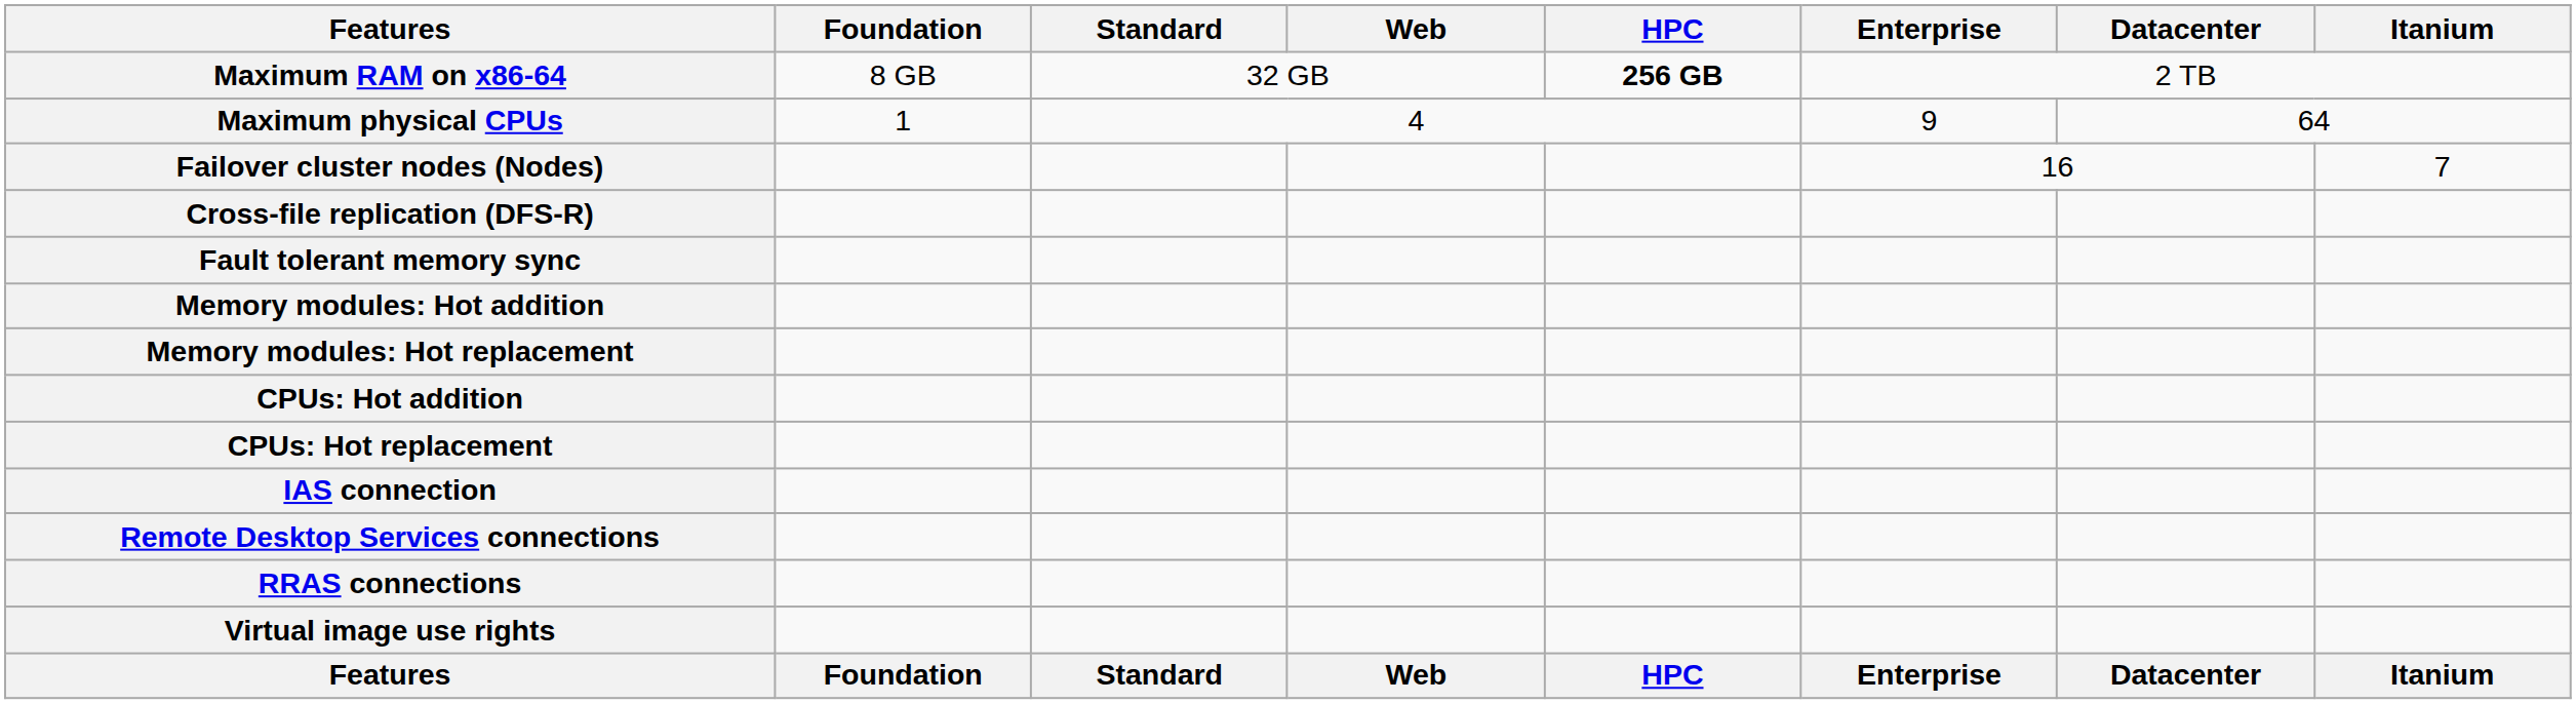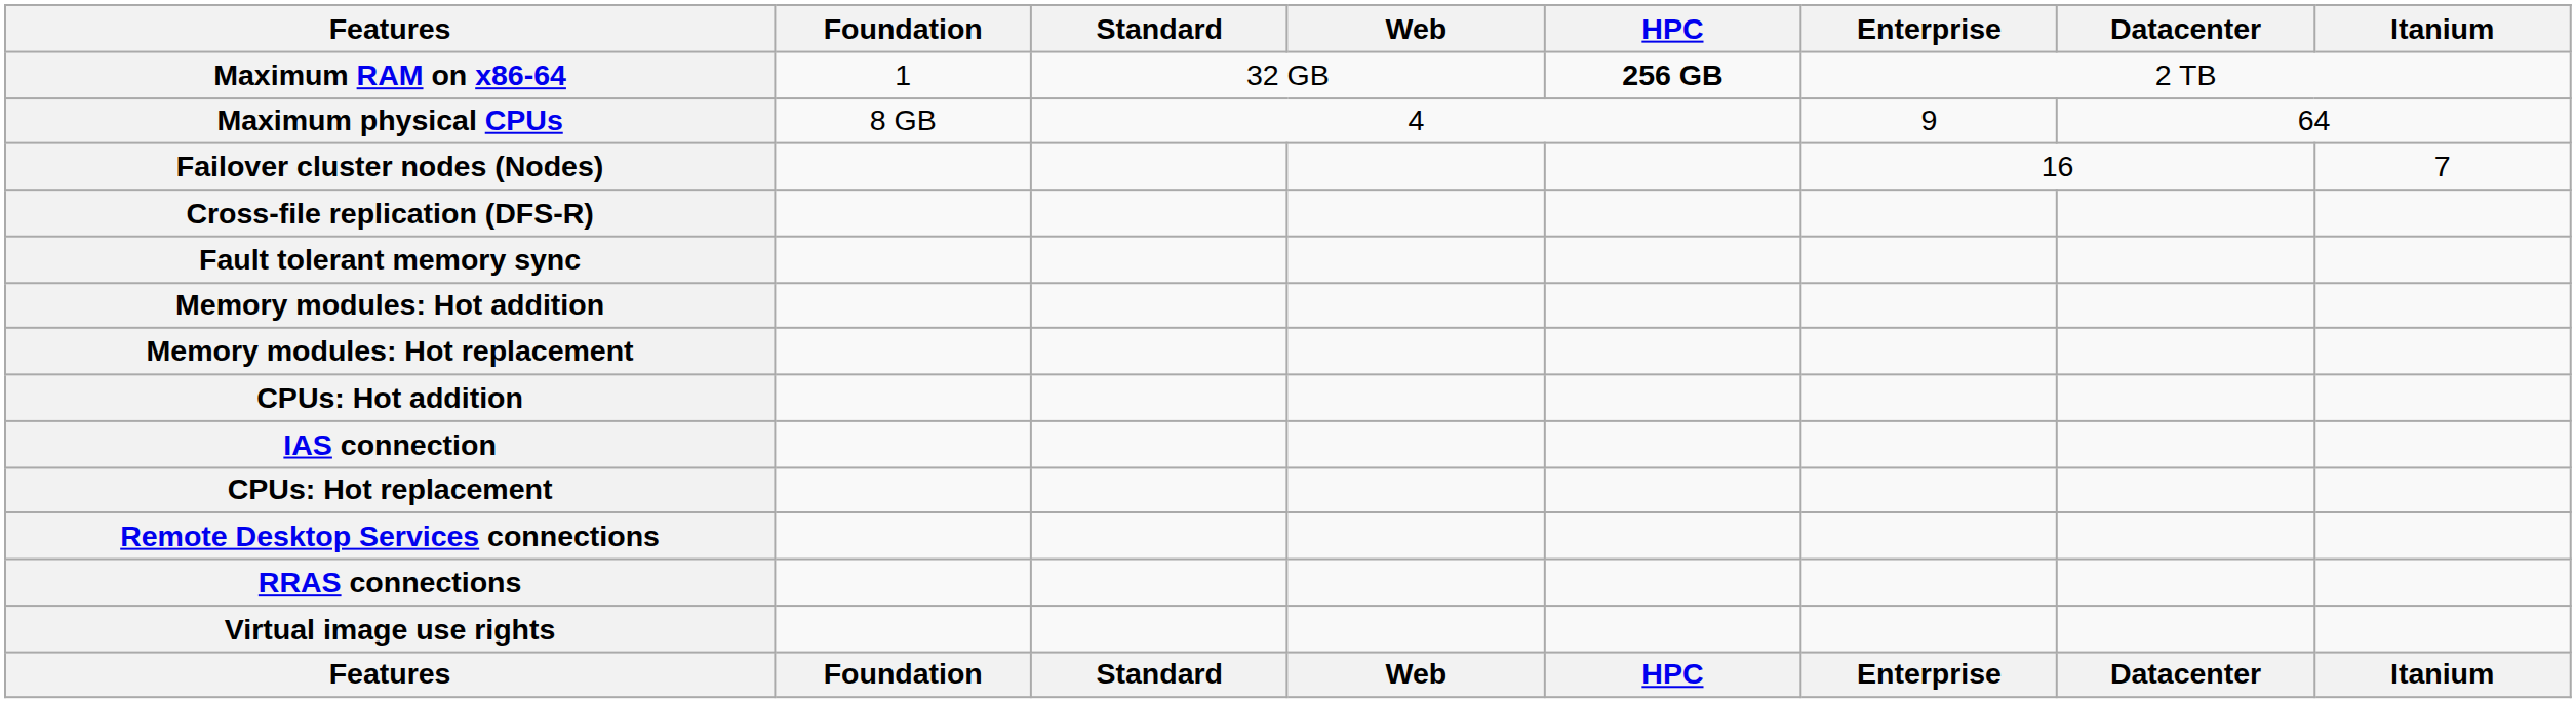 <table class="wikitable plainrowheaders" style="font-size: 90%; width:100%; text-align: center">
 <tr>
 <th scope="col" width=30%>Features</th>
 <th scope="col" width=10%>Foundation</th>
 <th scope="col" width=10%>Standard</th>
 <th scope="col" width=10%>Web</th>
 <th scope="col" width=10%><a href='#'>HPC</a></th>
 <th scope="col" width=10%>Enterprise</th>
 <th scope="col" width=10%>Datacenter</th>
 <th scope="col" width=10%>Itanium</th>
 </tr>
 <tr>
 <th scope="row">Maximum <a href='#'>RAM</a> on <a href='#'>x86-64</a></th>
-<td>8 GB</td>
+<td>1</td>
 <td colspan="2">32 GB</td>
 <td><strong>256 GB</strong></td>
 <td colspan="3">2 TB</td>
 </tr>
 <tr>
 <th scope="row">Maximum physical <a href='#'>CPUs</a></th>
-<td>1</td>
+<td>8 GB</td>
 <td colspan="3">4</td>
 <td>9</td>
 <td colspan="2">64</td>
 </tr>
 <tr>
 <th scope="row">Failover cluster nodes (Nodes)</th>
 <td></td>
 <td></td>
 <td></td>
 <td></td>
 <td colspan="2">16</td>
 <td>7</td>
 </tr>
 <tr>
 <th scope="row">Cross-file replication (DFS-R)</th>
 <td></td>
 <td></td>
 <td></td>
 <td></td>
 <td></td>
 <td></td>
 <td></td>
 </tr>
 <tr>
 <th scope="row">Fault tolerant memory sync</th>
 <td></td>
 <td></td>
 <td></td>
 <td></td>
 <td></td>
 <td></td>
 <td></td>
 </tr>
 <tr>
 <th scope="row">Memory modules: Hot addition</th>
 <td></td>
 <td></td>
 <td></td>
 <td></td>
 <td></td>
 <td></td>
 <td></td>
 </tr>
 <tr>
 <th scope="row">Memory modules: Hot replacement</th>
 <td></td>
 <td></td>
 <td></td>
 <td></td>
 <td></td>
 <td></td>
 <td></td>
 </tr>
 <tr>
 <th scope="row">CPUs: Hot addition</th>
 <td></td>
 <td></td>
 <td></td>
 <td></td>
 <td></td>
 <td></td>
 <td></td>
 </tr>
 <tr>
-<th scope="row">CPUs: Hot replacement</th>
+<th scope="row"><a href='#'>IAS</a> connection</th>
 <td></td>
 <td></td>
 <td></td>
 <td></td>
 <td></td>
 <td></td>
 <td></td>
 </tr>
 <tr>
-<th scope="row"><a href='#'>IAS</a> connection</th>
+<th scope="row">CPUs: Hot replacement</th>
 <td></td>
 <td></td>
 <td></td>
 <td></td>
 <td></td>
 <td></td>
 <td></td>
 </tr>
 <tr>
 <th scope="row"><a href='#'>Remote Desktop Services</a> connections</th>
 <td></td>
 <td></td>
 <td></td>
 <td></td>
 <td></td>
 <td></td>
 <td></td>
 </tr>
 <tr>
 <th scope="row"><a href='#'>RRAS</a> connections</th>
 <td></td>
 <td></td>
 <td></td>
 <td></td>
 <td></td>
 <td></td>
 <td></td>
 </tr>
 <tr>
 <th scope="row">Virtual image use rights</th>
 <td></td>
 <td></td>
 <td></td>
 <td></td>
 <td></td>
 <td></td>
 <td></td>
 </tr>
 <tr>
 <th width=30%>Features</th>
 <th width=10%>Foundation</th>
 <th width=10%>Standard</th>
 <th width=10%>Web</th>
 <th width=10%><a href='#'>HPC</a></th>
 <th width=10%>Enterprise</th>
 <th width=10%>Datacenter</th>
 <th width=10%>Itanium</th>
 </tr>
 </table>
